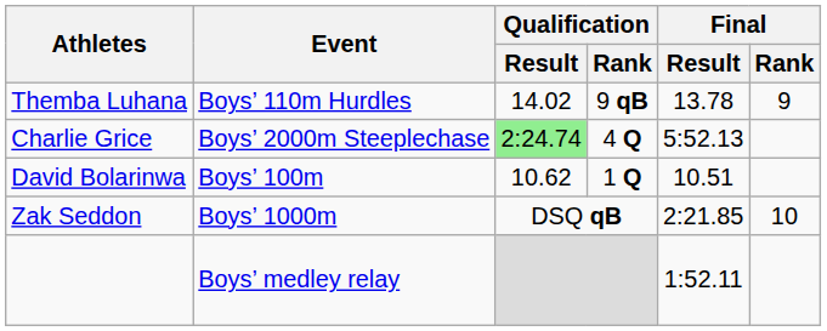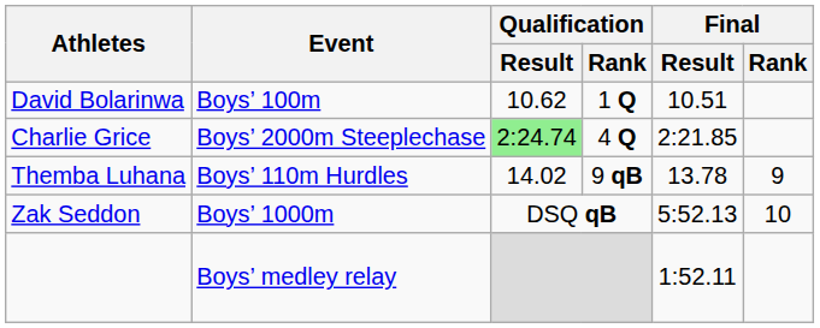 <table class="wikitable" border="1" style="font-size:90%">
 <tr>
 <th rowspan=2>Athletes</th>
 <th rowspan=2>Event</th>
 <th colspan=2>Qualification</th>
 <th colspan=2>Final</th>
 </tr>
 <tr>
 <th>Result</th>
 <th>Rank</th>
 <th>Result</th>
 <th>Rank</th>
 </tr>
 <tr>
+<td><a href='#'>David Bolarinwa</a></td>
+<td><a href='#'>Boys’ 100m</a></td>
+<td align=center>10.62</td>
+<td align=center>1 <strong>Q</strong></td>
+<td align=center>10.51</td>
+<td align=center></td>
+</tr>
+<tr>
+<td><a href='#'>Charlie Grice</a></td>
+<td><a href='#'>Boys’ 2000m Steeplechase</a></td>
+<td align=center style="background: lightgreen;">2:24.74</td>
+<td align=center>4 <strong>Q</strong></td>
+<td align=center>2:21.85</td>
+<td align=center></td>
+</tr>
+<tr>
 <td><a href='#'>Themba Luhana</a></td>
 <td><a href='#'>Boys’ 110m Hurdles</a></td>
 <td align=center>14.02</td>
 <td align=center>9 <strong>qB</strong></td>
 <td align=center>13.78</td>
 <td align=center>9</td>
 </tr>
 <tr>
-<td><a href='#'>Charlie Grice</a></td>
-<td><a href='#'>Boys’ 2000m Steeplechase</a></td>
-<td align=center style="background: lightgreen;">2:24.74</td>
-<td align=center>4 <strong>Q</strong></td>
-<td align=center>5:52.13</td>
-<td align=center></td>
-</tr>
-<tr>
-<td><a href='#'>David Bolarinwa</a></td>
-<td><a href='#'>Boys’ 100m</a></td>
-<td align=center>10.62</td>
-<td align=center>1 <strong>Q</strong></td>
-<td align=center>10.51</td>
-<td align=center></td>
-</tr>
-<tr>
 <td><a href='#'>Zak Seddon</a></td>
 <td><a href='#'>Boys’ 1000m</a></td>
 <td align=center colspan=2>DSQ <strong>qB</strong></td>
-<td align=center>2:21.85</td>
+<td align=center>5:52.13</td>
 <td align=center>10</td>
 </tr>
 <tr>
 <td><br><br><br></td>
 <td><a href='#'>Boys’ medley relay</a></td>
 <td colspan=2 bgcolor=#DCDCDC></td>
 <td align=center>1:52.11</td>
 <td align=center></td>
 </tr>
 </table>
